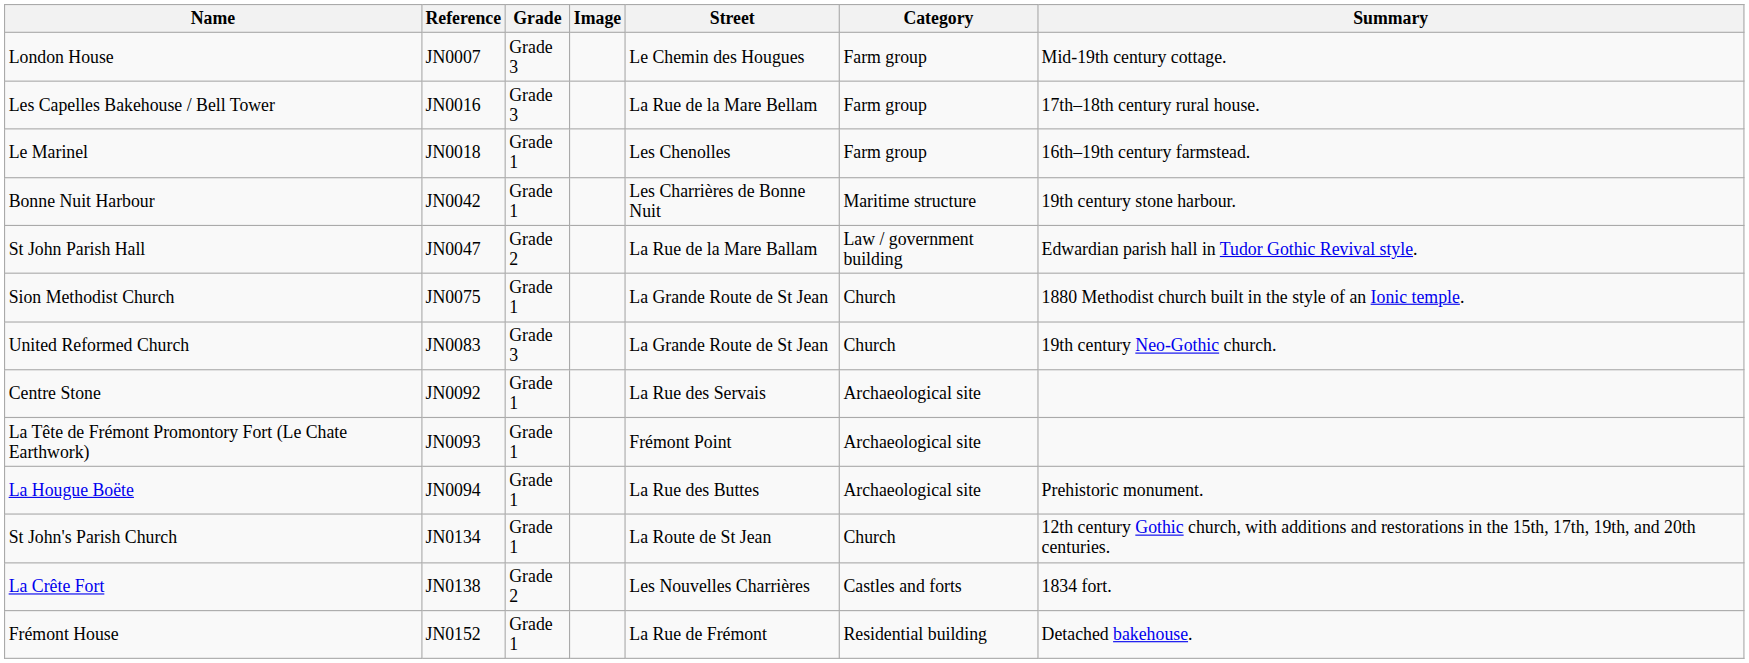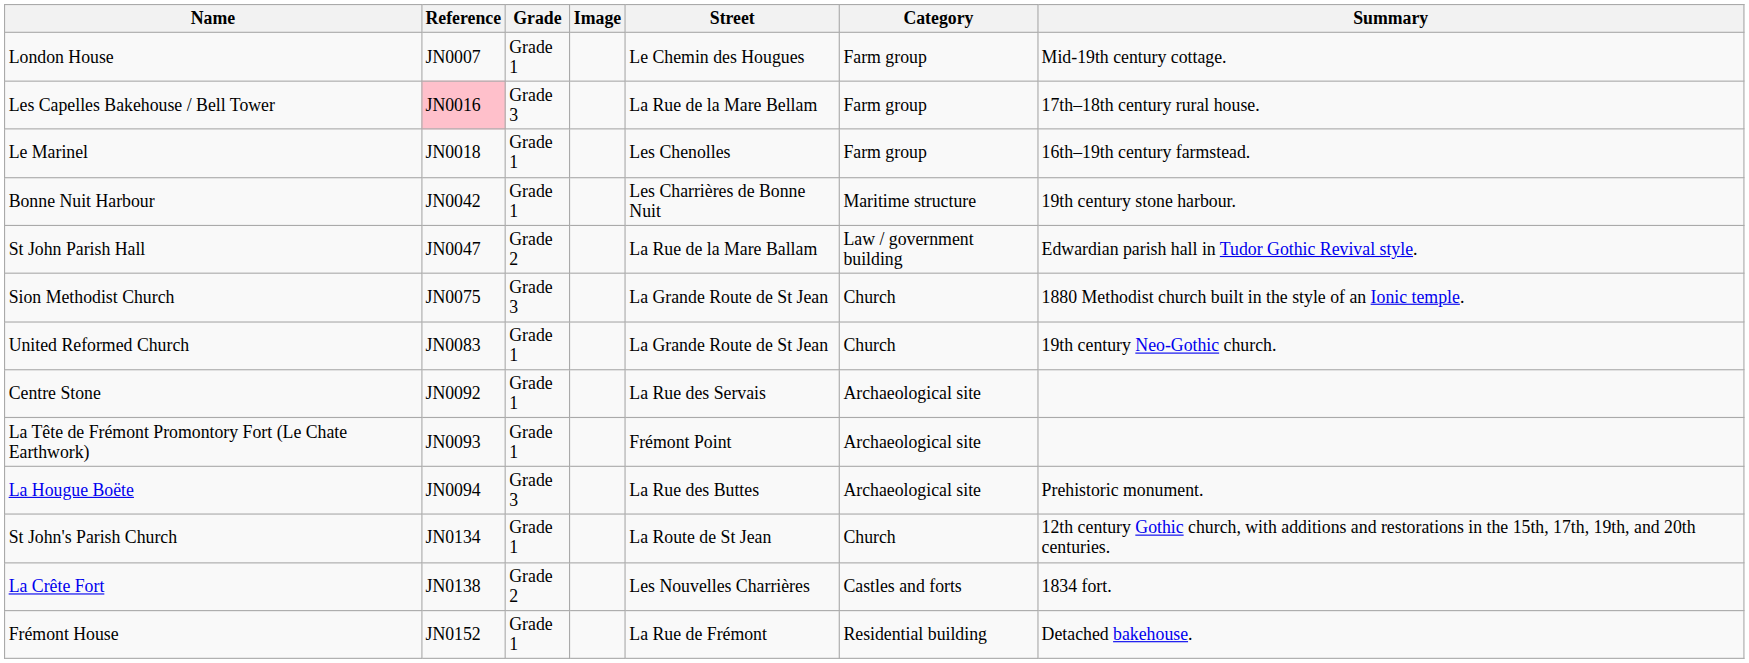 <table class="wikitable sortable">
 <tr>
 <th>Name</th>
 <th>Reference</th>
 <th>Grade</th>
 <th>Image</th>
 <th>Street</th>
 <th>Category</th>
 <th>Summary</th>
 </tr>
 <tr>
 <td>London House</td>
 <td>JN0007</td>
-<td>Grade 3</td>
+<td>Grade 1</td>
 <td></td>
 <td>Le Chemin des Hougues</td>
 <td>Farm group</td>
 <td>Mid-19th century cottage.</td>
 </tr>
 <tr>
 <td>Les Capelles Bakehouse / Bell Tower</td>
-<td>JN0016</td>
+<td style="background: pink;">JN0016</td>
 <td>Grade 3</td>
 <td></td>
 <td>La Rue de la Mare Bellam</td>
 <td>Farm group</td>
 <td>17th–18th century rural house.</td>
 </tr>
 <tr>
 <td>Le Marinel</td>
 <td>JN0018</td>
 <td>Grade 1</td>
 <td></td>
 <td>Les Chenolles</td>
 <td>Farm group</td>
 <td>16th–19th century farmstead.</td>
 </tr>
 <tr>
 <td>Bonne Nuit Harbour</td>
 <td>JN0042</td>
 <td>Grade 1</td>
 <td></td>
 <td>Les Charrières de Bonne Nuit</td>
 <td>Maritime structure</td>
 <td>19th century stone harbour.</td>
 </tr>
 <tr>
 <td>St John Parish Hall</td>
 <td>JN0047</td>
 <td>Grade 2</td>
 <td></td>
 <td>La Rue de la Mare Ballam</td>
 <td>Law / government building</td>
 <td>Edwardian parish hall in <a href='#'>Tudor Gothic Revival style</a>.</td>
 </tr>
 <tr>
 <td>Sion Methodist Church</td>
 <td>JN0075</td>
-<td>Grade 1</td>
+<td>Grade 3</td>
 <td></td>
 <td>La Grande Route de St Jean</td>
 <td>Church</td>
 <td>1880 Methodist church built in the style of an <a href='#'>Ionic temple</a>.</td>
 </tr>
 <tr>
 <td>United Reformed Church</td>
 <td>JN0083</td>
-<td>Grade 3</td>
+<td>Grade 1</td>
 <td></td>
 <td>La Grande Route de St Jean</td>
 <td>Church</td>
 <td>19th century <a href='#'>Neo-Gothic</a> church.</td>
 </tr>
 <tr>
 <td>Centre Stone</td>
 <td>JN0092</td>
 <td>Grade 1</td>
 <td></td>
 <td>La Rue des Servais</td>
 <td>Archaeological site</td>
 <td></td>
 </tr>
 <tr>
 <td>La Tête de Frémont Promontory Fort (Le Chate Earthwork)</td>
 <td>JN0093</td>
 <td>Grade 1</td>
 <td></td>
 <td>Frémont Point</td>
 <td>Archaeological site</td>
 <td></td>
 </tr>
 <tr>
 <td><a href='#'>La Hougue Boëte</a></td>
 <td>JN0094</td>
-<td>Grade 1</td>
+<td>Grade 3</td>
 <td></td>
 <td>La Rue des Buttes</td>
 <td>Archaeological site</td>
 <td>Prehistoric monument.</td>
 </tr>
 <tr>
 <td>St John's Parish Church</td>
 <td>JN0134</td>
 <td>Grade 1</td>
 <td></td>
 <td>La Route de St Jean</td>
 <td>Church</td>
 <td>12th century <a href='#'>Gothic</a> church, with additions and restorations in the 15th, 17th, 19th, and 20th centuries.</td>
 </tr>
 <tr>
 <td><a href='#'>La Crête Fort</a></td>
 <td>JN0138</td>
 <td>Grade 2</td>
 <td></td>
 <td>Les Nouvelles Charrières</td>
 <td>Castles and forts</td>
 <td>1834 fort.</td>
 </tr>
 <tr>
 <td>Frémont House</td>
 <td>JN0152</td>
 <td>Grade 1</td>
 <td></td>
 <td>La Rue de Frémont</td>
 <td>Residential building</td>
 <td>Detached <a href='#'>bakehouse</a>.</td>
 </tr>
 </table>
